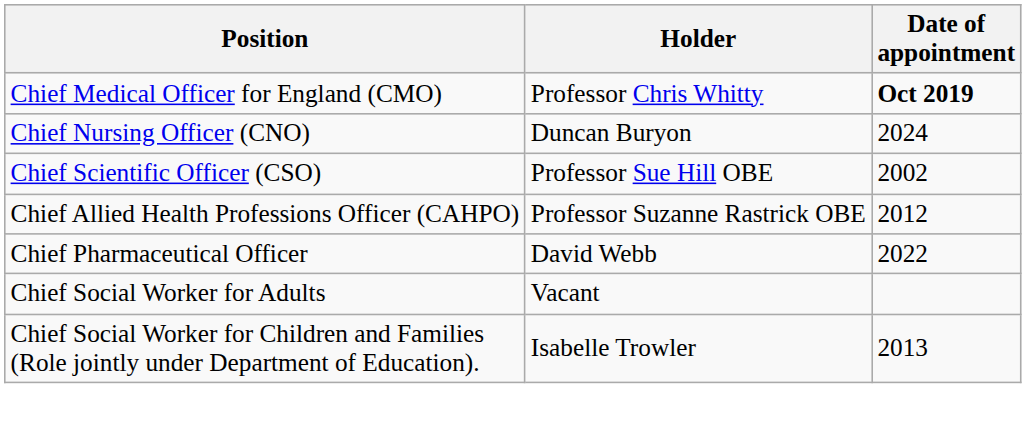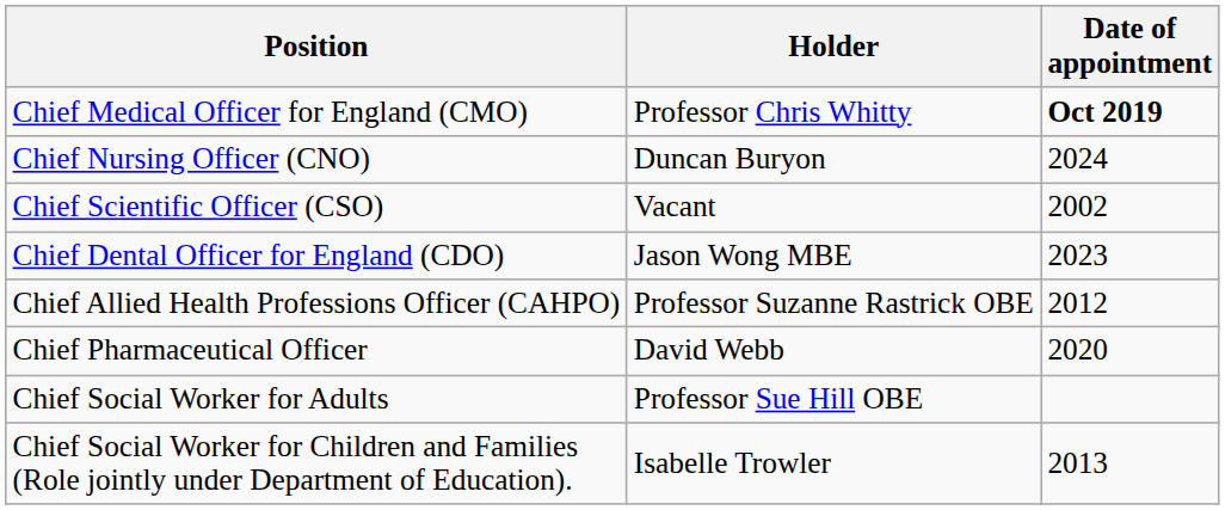 <table class="wikitable">
 <tr>
 <th>Position</th>
 <th>Holder</th>
 <th>Date of<br>appointment</th>
 </tr>
 <tr>
 <td><a href='#'>Chief Medical Officer</a> for England (CMO)</td>
 <td>Professor <a href='#'>Chris Whitty</a></td>
 <td><strong>Oct 2019</strong></td>
 </tr>
 <tr>
 <td><a href='#'>Chief Nursing Officer</a> (CNO)</td>
 <td>Duncan Buryon</td>
 <td>2024</td>
 </tr>
 <tr>
 <td><a href='#'>Chief Scientific Officer</a> (CSO)</td>
-<td>Professor <a href='#'>Sue Hill</a> OBE</td>
+<td>Vacant</td>
 <td>2002</td>
+</tr>
+<tr>
+<td><a href='#'>Chief Dental Officer for England</a> (CDO)</td>
+<td>Jason Wong MBE</td>
+<td>2023</td>
 </tr>
 <tr>
 <td>Chief Allied Health Professions Officer (CAHPO)</td>
 <td>Professor Suzanne Rastrick OBE</td>
 <td>2012</td>
 </tr>
 <tr>
 <td>Chief Pharmaceutical Officer</td>
 <td>David Webb</td>
-<td>2022</td>
+<td>2020</td>
 </tr>
 <tr>
 <td>Chief Social Worker for Adults</td>
-<td>Vacant</td>
+<td>Professor <a href='#'>Sue Hill</a> OBE</td>
 <td></td>
 </tr>
 <tr>
 <td>Chief Social Worker for Children and Families<br>(Role jointly under Department of Education).</td>
 <td>Isabelle Trowler</td>
 <td>2013</td>
 </tr>
 </table>
